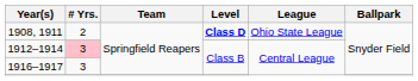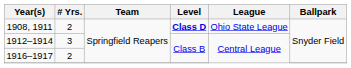 <table class="wikitable" style="text-align:center; font-size: 95%;">
 <tr>
 <th>Year(s)</th>
 <th># Yrs.</th>
 <th>Team</th>
 <th>Level</th>
 <th>League</th>
 <th>Ballpark</th>
 </tr>
 <tr>
 <td>1908, 1911</td>
 <td>2</td>
 <td rowspan=3>Springfield Reapers</td>
 <td><strong><a href='#'>Class D</a></strong></td>
 <td><a href='#'>Ohio State League</a></td>
 <td rowspan=3>Snyder Field</td>
 </tr>
 <tr>
 <td>1912–1914</td>
-<td style="background: pink;">3</td>
+<td>3</td>
 <td rowspan=2><a href='#'>Class B</a></td>
 <td rowspan=3><a href='#'>Central League</a></td>
 </tr>
 <tr>
 <td>1916–1917</td>
-<td>3</td>
+<td>2</td>
 </tr>
 <tr>
 </tr>
 </table>
